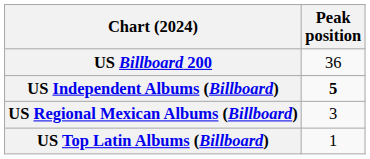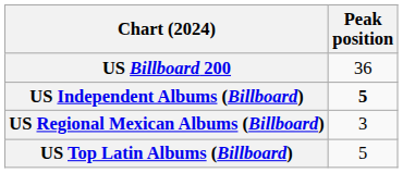 <table class="wikitable sortable plainrowheaders" style="text-align:center">
 <tr>
 <th scope="col">Chart (2024)</th>
 <th scope="col">Peak<br>position</th>
 </tr>
 <tr>
 <th scope="row">US <a href='#'><em>Billboard</em> 200</a></th>
 <td>36</td>
 </tr>
 <tr>
 <th scope="row">US <a href='#'>Independent Albums</a> (<em><a href='#'>Billboard</a></em>)</th>
 <td><strong>5</strong></td>
 </tr>
 <tr>
 <th scope="row">US <a href='#'>Regional Mexican Albums</a> (<em><a href='#'>Billboard</a></em>)</th>
 <td>3</td>
 </tr>
 <tr>
 <th scope="row">US <a href='#'>Top Latin Albums</a> (<em><a href='#'>Billboard</a></em>)</th>
-<td>1</td>
+<td>5</td>
 </tr>
 </table>
